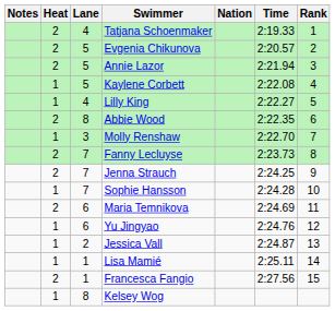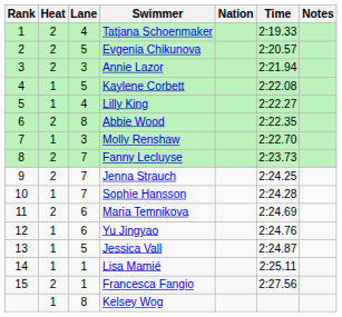 <table class="wikitable sortable" style="text-align:center">
 <tr>
-<th>Notes</th>
+<th>Rank</th>
 <th>Heat</th>
 <th>Lane</th>
 <th>Swimmer</th>
 <th>Nation</th>
 <th>Time</th>
-<th>Rank</th>
+<th>Notes</th>
 </tr>
 <tr bgcolor=bbf3bb>
-<td></td>
+<td>1</td>
 <td>2</td>
 <td>4</td>
 <td align=left><a href='#'>Tatjana Schoenmaker</a></td>
 <td align=left></td>
 <td>2:19.33</td>
-<td>1</td>
+<td></td>
 </tr>
 <tr bgcolor=bbf3bb>
-<td></td>
+<td>2</td>
 <td>2</td>
 <td>5</td>
 <td align=left><a href='#'>Evgenia Chikunova</a></td>
 <td align=left></td>
 <td>2:20.57</td>
-<td>2</td>
+<td></td>
 </tr>
 <tr bgcolor=bbf3bb>
-<td></td>
+<td>3</td>
 <td>2</td>
-<td>5</td>
+<td>3</td>
 <td align=left><a href='#'>Annie Lazor</a></td>
 <td align=left></td>
 <td>2:21.94</td>
-<td>3</td>
+<td></td>
 </tr>
 <tr bgcolor=bbf3bb>
-<td></td>
+<td>4</td>
 <td>1</td>
 <td>5</td>
 <td align=left><a href='#'>Kaylene Corbett</a></td>
 <td align=left></td>
 <td>2:22.08</td>
-<td>4</td>
+<td></td>
 </tr>
 <tr bgcolor=bbf3bb>
-<td></td>
+<td>5</td>
 <td>1</td>
 <td>4</td>
 <td align=left><a href='#'>Lilly King</a></td>
 <td align=left></td>
 <td>2:22.27</td>
-<td>5</td>
+<td></td>
 </tr>
 <tr bgcolor=bbf3bb>
-<td></td>
+<td>6</td>
 <td>2</td>
 <td>8</td>
 <td align=left><a href='#'>Abbie Wood</a></td>
 <td align=left></td>
 <td>2:22.35</td>
-<td>6</td>
+<td></td>
 </tr>
 <tr bgcolor=bbf3bb>
-<td></td>
+<td>7</td>
 <td>1</td>
 <td>3</td>
 <td align=left><a href='#'>Molly Renshaw</a></td>
 <td align=left></td>
 <td>2:22.70</td>
-<td>7</td>
+<td></td>
 </tr>
 <tr bgcolor=bbf3bb>
-<td></td>
+<td>8</td>
 <td>2</td>
 <td>7</td>
 <td align=left><a href='#'>Fanny Lecluyse</a></td>
 <td align=left></td>
 <td>2:23.73</td>
-<td>8</td>
+<td></td>
 </tr>
 <tr>
-<td></td>
+<td>9</td>
 <td>2</td>
 <td>7</td>
 <td align=left><a href='#'>Jenna Strauch</a></td>
 <td align=left></td>
 <td>2:24.25</td>
-<td>9</td>
+<td></td>
 </tr>
 <tr>
-<td></td>
+<td>10</td>
 <td>1</td>
 <td>7</td>
 <td align=left><a href='#'>Sophie Hansson</a></td>
 <td align=left></td>
 <td>2:24.28</td>
-<td>10</td>
+<td></td>
 </tr>
 <tr>
-<td></td>
+<td>11</td>
 <td>2</td>
 <td>6</td>
 <td align=left><a href='#'>Maria Temnikova</a></td>
 <td align=left></td>
 <td>2:24.69</td>
-<td>11</td>
+<td></td>
 </tr>
 <tr>
-<td></td>
+<td>12</td>
 <td>1</td>
 <td>6</td>
 <td align=left><a href='#'>Yu Jingyao</a></td>
 <td align=left></td>
 <td>2:24.76</td>
-<td>12</td>
+<td></td>
 </tr>
 <tr>
-<td></td>
+<td>13</td>
 <td>1</td>
-<td>2</td>
+<td>5</td>
 <td align=left><a href='#'>Jessica Vall</a></td>
 <td align=left></td>
 <td>2:24.87</td>
-<td>13</td>
+<td></td>
 </tr>
 <tr>
-<td></td>
+<td>14</td>
 <td>1</td>
 <td>1</td>
 <td align=left><a href='#'>Lisa Mamié</a></td>
 <td align=left></td>
 <td>2:25.11</td>
-<td>14</td>
+<td></td>
 </tr>
 <tr>
-<td></td>
+<td>15</td>
 <td>2</td>
 <td>1</td>
 <td align=left><a href='#'>Francesca Fangio</a></td>
 <td align=left></td>
 <td>2:27.56</td>
-<td>15</td>
+<td></td>
 </tr>
 <tr>
 <td></td>
 <td>1</td>
 <td>8</td>
 <td align=left><a href='#'>Kelsey Wog</a></td>
 <td align=left></td>
 <td></td>
 <td></td>
 </tr>
 </table>
